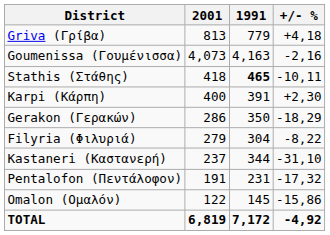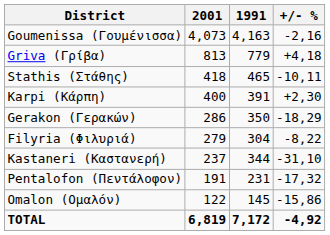 <table class="wikitable">
 <tr>
 <th>District</th>
 <th>2001</th>
 <th>1991</th>
 <th>+/- %</th>
 </tr>
 <tr>
+<td>Goumenissa (Γουμένισσα)</td>
+<td align="right">4,073</td>
+<td align="right">4,163</td>
+<td align="right">-2,16</td>
+</tr>
+<tr>
 <td><a href='#'>Griva</a> (Γρίβα)</td>
 <td align="right">813</td>
 <td align="right">779</td>
 <td align="right">+4,18</td>
 </tr>
 <tr>
-<td>Goumenissa (Γουμένισσα)</td>
-<td align="right">4,073</td>
-<td align="right">4,163</td>
-<td align="right">-2,16</td>
-</tr>
-<tr>
 <td>Stathis (Στάθης)</td>
 <td align="right">418</td>
-<td align="right"><strong>465</strong></td>
+<td align="right">465</td>
 <td align="right">-10,11</td>
 </tr>
 <tr>
 <td>Karpi (Κάρπη)</td>
 <td align="right">400</td>
 <td align="right">391</td>
 <td align="right">+2,30</td>
 </tr>
 <tr>
 <td>Gerakon (Γερακών)</td>
 <td align="right">286</td>
 <td align="right">350</td>
 <td align="right">-18,29</td>
 </tr>
 <tr>
 <td>Filyria (Φιλυριά)</td>
 <td align="right">279</td>
 <td align="right">304</td>
 <td align="right">-8,22</td>
 </tr>
 <tr>
 <td>Kastaneri (Καστανερή)</td>
 <td align="right">237</td>
 <td align="right">344</td>
 <td align="right">-31,10</td>
 </tr>
 <tr>
 <td>Pentalofon (Πεντάλοφον)</td>
 <td align="right">191</td>
 <td align="right">231</td>
 <td align="right">-17,32</td>
 </tr>
 <tr>
 <td>Omalon (Ομαλόν)</td>
 <td align="right">122</td>
 <td align="right">145</td>
 <td align="right">-15,86</td>
 </tr>
 <tr>
 <td><strong>TOTAL</strong></td>
 <td align="right"><strong>6,819</strong></td>
 <td align="right"><strong>7,172</strong></td>
 <td align="right"><strong>-4,92</strong></td>
 </tr>
 </table>
